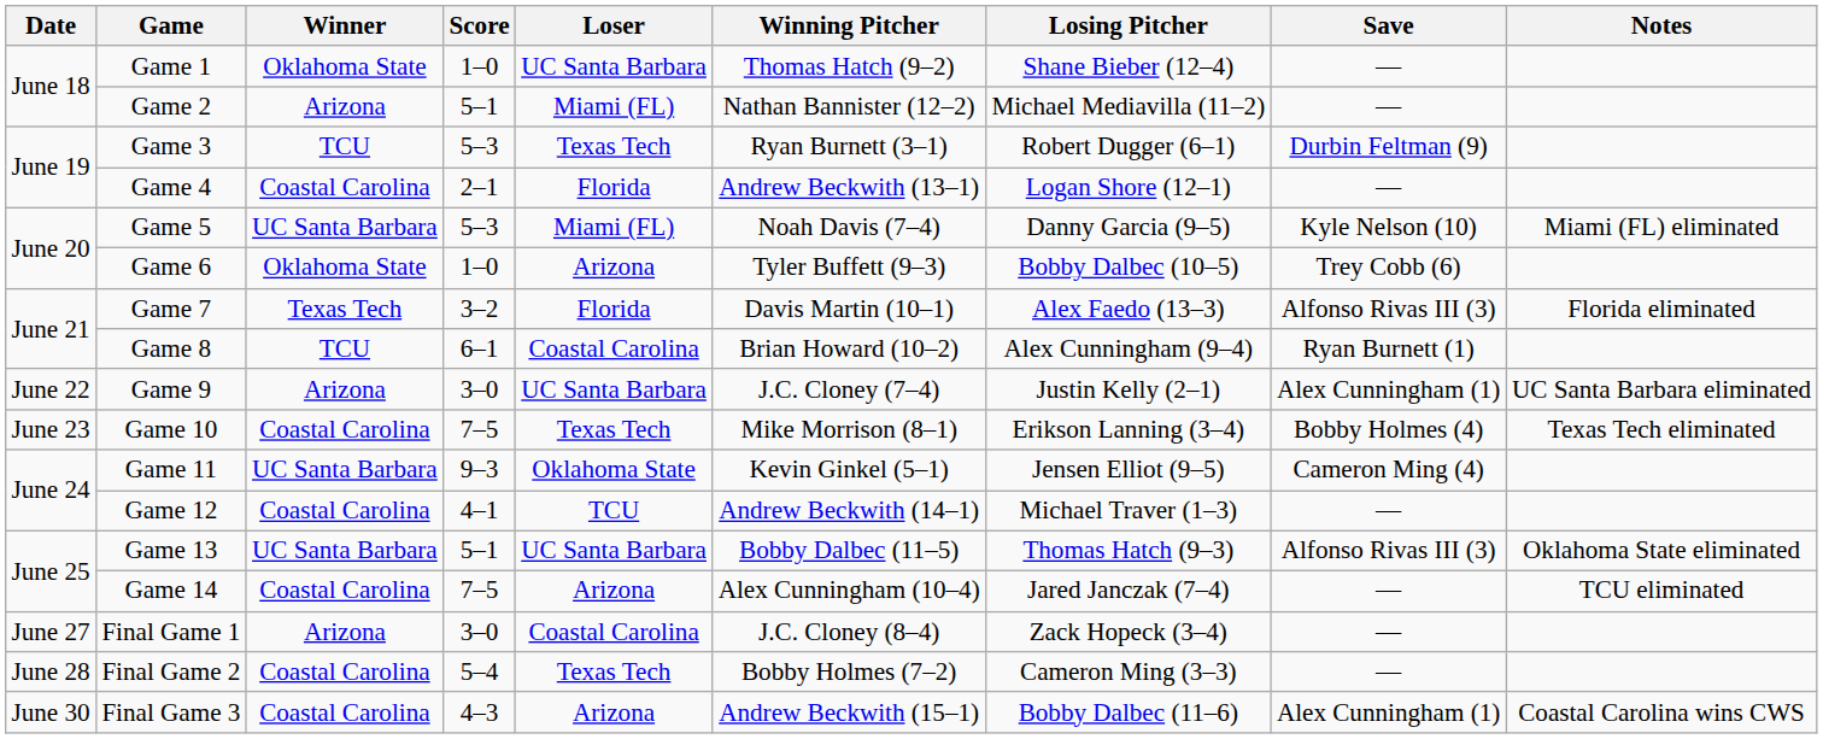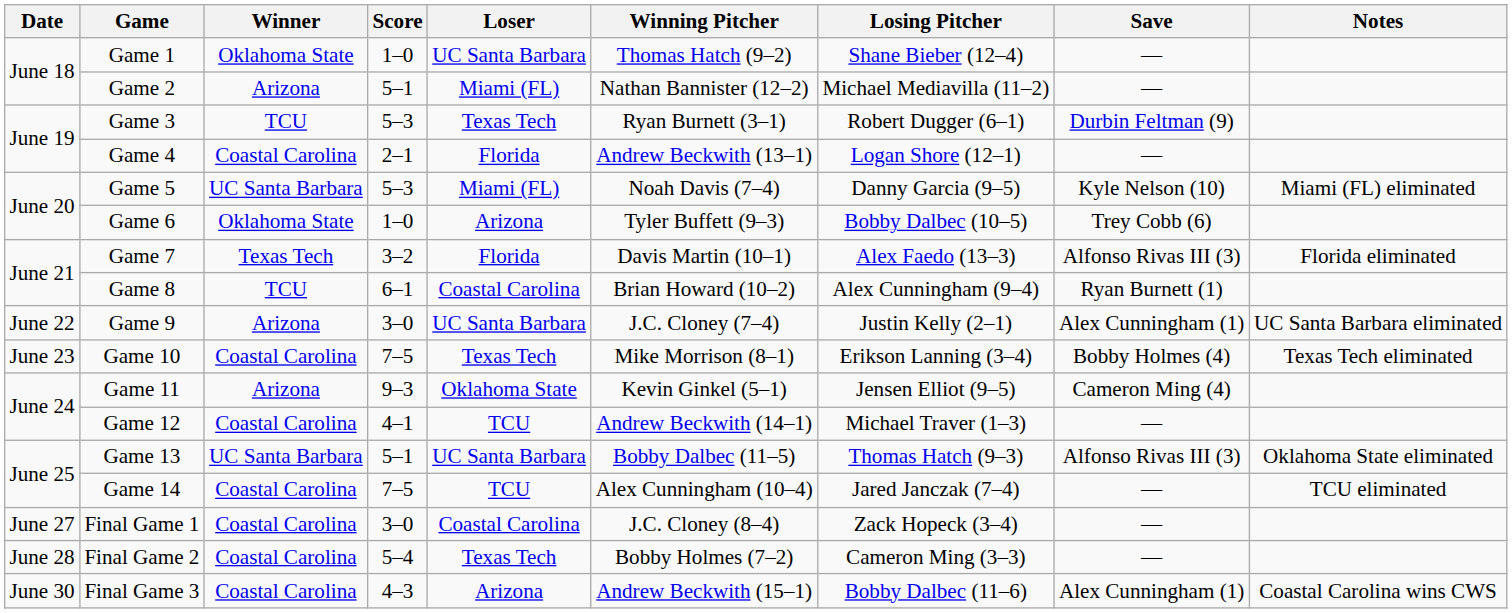 <table class="wikitable">
 <tr style="; background:#f2f2f2;">
 <th>Date</th>
 <th>Game</th>
 <th>Winner</th>
 <th>Score</th>
 <th>Loser</th>
 <th>Winning Pitcher</th>
 <th>Losing Pitcher</th>
 <th>Save</th>
 <th>Notes</th>
 </tr>
 <tr align=center>
 <td rowspan=2>June 18</td>
 <td>Game 1</td>
 <td><a href='#'>Oklahoma State</a></td>
 <td>1–0</td>
 <td><a href='#'>UC Santa Barbara</a></td>
 <td><a href='#'>Thomas Hatch</a> (9–2)</td>
 <td><a href='#'>Shane Bieber</a> (12–4)</td>
 <td>—</td>
 <td></td>
 </tr>
 <tr align=center>
 <td>Game 2</td>
 <td><a href='#'>Arizona</a></td>
 <td>5–1</td>
 <td><a href='#'>Miami (FL)</a></td>
 <td>Nathan Bannister (12–2)</td>
 <td>Michael Mediavilla (11–2)</td>
 <td>—</td>
 <td></td>
 </tr>
 <tr align=center>
 <td rowspan=2>June 19</td>
 <td>Game 3</td>
 <td><a href='#'>TCU</a></td>
 <td>5–3</td>
 <td><a href='#'>Texas Tech</a></td>
 <td>Ryan Burnett (3–1)</td>
 <td>Robert Dugger (6–1)</td>
 <td><a href='#'>Durbin Feltman</a> (9)</td>
 <td></td>
 </tr>
 <tr align=center>
 <td>Game 4</td>
 <td><a href='#'>Coastal Carolina</a></td>
 <td>2–1</td>
 <td><a href='#'>Florida</a></td>
 <td><a href='#'>Andrew Beckwith</a> (13–1)</td>
 <td><a href='#'>Logan Shore</a> (12–1)</td>
 <td>—</td>
 <td></td>
 </tr>
 <tr align=center>
 <td rowspan=2>June 20</td>
 <td>Game 5</td>
 <td><a href='#'>UC Santa Barbara</a></td>
 <td>5–3</td>
 <td><a href='#'>Miami (FL)</a></td>
 <td>Noah Davis (7–4)</td>
 <td>Danny Garcia (9–5)</td>
 <td>Kyle Nelson (10)</td>
 <td>Miami (FL) eliminated</td>
 </tr>
 <tr align=center>
 <td Game 6>Game 6</td>
 <td><a href='#'>Oklahoma State</a></td>
 <td>1–0</td>
 <td><a href='#'>Arizona</a></td>
 <td>Tyler Buffett (9–3)</td>
 <td><a href='#'>Bobby Dalbec</a> (10–5)</td>
 <td>Trey Cobb (6)</td>
 <td></td>
 </tr>
 <tr align=center>
 <td rowspan=2>June 21</td>
 <td>Game 7</td>
 <td><a href='#'>Texas Tech</a></td>
 <td>3–2</td>
 <td><a href='#'>Florida</a></td>
 <td>Davis Martin (10–1)</td>
 <td><a href='#'>Alex Faedo</a> (13–3)</td>
 <td>Alfonso Rivas III (3)</td>
 <td>Florida eliminated</td>
 </tr>
 <tr align=center>
 <td Game 8>Game 8</td>
 <td><a href='#'>TCU</a></td>
 <td>6–1</td>
 <td><a href='#'>Coastal Carolina</a></td>
 <td>Brian Howard (10–2)</td>
 <td>Alex Cunningham (9–4)</td>
 <td>Ryan Burnett (1)</td>
 <td></td>
 </tr>
 <tr align=center>
 <td>June 22</td>
 <td>Game 9</td>
 <td><a href='#'>Arizona</a></td>
 <td>3–0</td>
 <td><a href='#'>UC Santa Barbara</a></td>
 <td>J.C. Cloney (7–4)</td>
 <td>Justin Kelly (2–1)</td>
 <td>Alex Cunningham (1)</td>
 <td>UC Santa Barbara eliminated</td>
 </tr>
 <tr align=center>
 <td>June 23</td>
 <td>Game 10</td>
 <td><a href='#'>Coastal Carolina</a></td>
 <td>7–5</td>
 <td><a href='#'>Texas Tech</a></td>
 <td>Mike Morrison (8–1)</td>
 <td>Erikson Lanning (3–4)</td>
 <td>Bobby Holmes (4)</td>
 <td>Texas Tech eliminated</td>
 </tr>
 <tr align=center>
 <td rowspan=2>June 24</td>
 <td>Game 11</td>
-<td><a href='#'>UC Santa Barbara</a></td>
+<td><a href='#'>Arizona</a></td>
 <td>9–3</td>
 <td><a href='#'>Oklahoma State</a></td>
 <td>Kevin Ginkel (5–1)</td>
 <td>Jensen Elliot (9–5)</td>
 <td>Cameron Ming (4)</td>
 <td></td>
 </tr>
 <tr align=center>
 <td>Game 12</td>
 <td><a href='#'>Coastal Carolina</a></td>
 <td>4–1</td>
 <td><a href='#'>TCU</a></td>
 <td><a href='#'>Andrew Beckwith</a> (14–1)</td>
 <td>Michael Traver (1–3)</td>
 <td>—</td>
 <td></td>
 </tr>
 <tr align=center>
 <td rowspan=2>June 25</td>
 <td>Game 13</td>
 <td><a href='#'>UC Santa Barbara</a></td>
 <td>5–1</td>
 <td><a href='#'>UC Santa Barbara</a></td>
 <td><a href='#'>Bobby Dalbec</a> (11–5)</td>
 <td><a href='#'>Thomas Hatch</a> (9–3)</td>
 <td>Alfonso Rivas III (3)</td>
 <td>Oklahoma State eliminated</td>
 </tr>
 <tr align=center>
 <td>Game 14</td>
 <td><a href='#'>Coastal Carolina</a></td>
 <td>7–5</td>
-<td><a href='#'>Arizona</a></td>
+<td><a href='#'>TCU</a></td>
 <td>Alex Cunningham (10–4)</td>
 <td>Jared Janczak (7–4)</td>
 <td>—</td>
 <td>TCU eliminated</td>
 </tr>
 <tr align=center>
 <td>June 27</td>
 <td>Final Game 1</td>
-<td><a href='#'>Arizona</a></td>
+<td><a href='#'>Coastal Carolina</a></td>
 <td>3–0</td>
 <td><a href='#'>Coastal Carolina</a></td>
 <td>J.C. Cloney (8–4)</td>
 <td>Zack Hopeck (3–4)</td>
 <td>—</td>
 <td></td>
 </tr>
 <tr align=center>
 <td>June 28</td>
 <td>Final Game 2</td>
 <td><a href='#'>Coastal Carolina</a></td>
 <td>5–4</td>
 <td><a href='#'>Texas Tech</a></td>
 <td>Bobby Holmes (7–2)</td>
 <td>Cameron Ming (3–3)</td>
 <td>—</td>
 <td></td>
 </tr>
 <tr align=center>
 <td>June 30</td>
 <td>Final Game 3</td>
 <td><a href='#'>Coastal Carolina</a></td>
 <td>4–3</td>
 <td><a href='#'>Arizona</a></td>
 <td><a href='#'>Andrew Beckwith</a> (15–1)</td>
 <td><a href='#'>Bobby Dalbec</a> (11–6)</td>
 <td>Alex Cunningham (1)</td>
 <td>Coastal Carolina wins CWS</td>
 </tr>
 </table>
